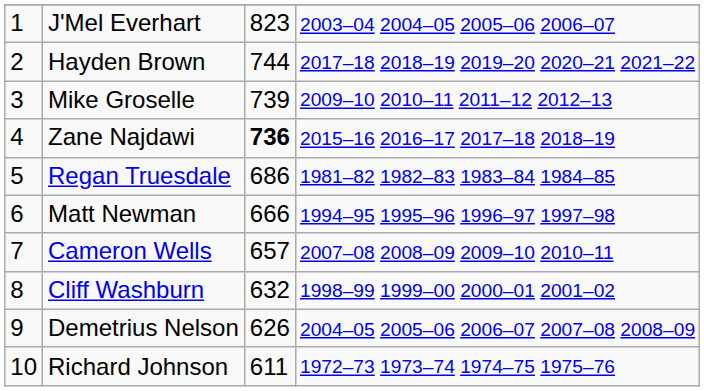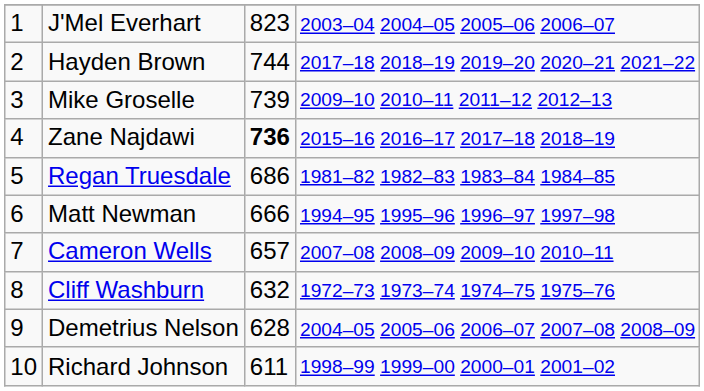 <table class="wikitable">
 <tr>
 </tr>
 <tr>
 <td>1</td>
 <td>J'Mel Everhart</td>
 <td>823</td>
 <td style="font-size:80%;"><a href='#'>2003–04</a> <a href='#'>2004–05</a> <a href='#'>2005–06</a> <a href='#'>2006–07</a></td>
 </tr>
 <tr>
 <td>2</td>
 <td>Hayden Brown</td>
 <td>744</td>
 <td style="font-size:80%;"><a href='#'>2017–18</a> <a href='#'>2018–19</a> <a href='#'>2019–20</a> <a href='#'>2020–21</a> <a href='#'>2021–22</a></td>
 </tr>
 <tr>
 <td>3</td>
 <td>Mike Groselle</td>
 <td>739</td>
 <td style="font-size:80%;"><a href='#'>2009–10</a> <a href='#'>2010–11</a> <a href='#'>2011–12</a> <a href='#'>2012–13</a></td>
 </tr>
 <tr>
 <td>4</td>
 <td>Zane Najdawi</td>
 <td><strong>736</strong></td>
 <td style="font-size:80%;"><a href='#'>2015–16</a> <a href='#'>2016–17</a> <a href='#'>2017–18</a> <a href='#'>2018–19</a></td>
 </tr>
 <tr>
 <td>5</td>
 <td><a href='#'>Regan Truesdale</a></td>
 <td>686</td>
 <td style="font-size:80%;"><a href='#'>1981–82</a> <a href='#'>1982–83</a> <a href='#'>1983–84</a> <a href='#'>1984–85</a></td>
 </tr>
 <tr>
 <td>6</td>
 <td>Matt Newman</td>
 <td>666</td>
 <td style="font-size:80%;"><a href='#'>1994–95</a> <a href='#'>1995–96</a> <a href='#'>1996–97</a> <a href='#'>1997–98</a></td>
 </tr>
 <tr>
 <td>7</td>
 <td><a href='#'>Cameron Wells</a></td>
 <td>657</td>
 <td style="font-size:80%;"><a href='#'>2007–08</a> <a href='#'>2008–09</a> <a href='#'>2009–10</a> <a href='#'>2010–11</a></td>
 </tr>
 <tr>
 <td>8</td>
 <td><a href='#'>Cliff Washburn</a></td>
 <td>632</td>
-<td style="font-size:80%;"><a href='#'>1998–99</a> <a href='#'>1999–00</a> <a href='#'>2000–01</a> <a href='#'>2001–02</a></td>
+<td style="font-size:80%;"><a href='#'>1972–73</a> <a href='#'>1973–74</a> <a href='#'>1974–75</a> <a href='#'>1975–76</a></td>
 </tr>
 <tr>
 <td>9</td>
 <td>Demetrius Nelson</td>
-<td>626</td>
+<td>628</td>
 <td style="font-size:80%;"><a href='#'>2004–05</a> <a href='#'>2005–06</a> <a href='#'>2006–07</a> <a href='#'>2007–08</a> <a href='#'>2008–09</a></td>
 </tr>
 <tr>
 <td>10</td>
 <td>Richard Johnson</td>
 <td>611</td>
-<td style="font-size:80%;"><a href='#'>1972–73</a> <a href='#'>1973–74</a> <a href='#'>1974–75</a> <a href='#'>1975–76</a></td>
+<td style="font-size:80%;"><a href='#'>1998–99</a> <a href='#'>1999–00</a> <a href='#'>2000–01</a> <a href='#'>2001–02</a></td>
 </tr>
 </table>
